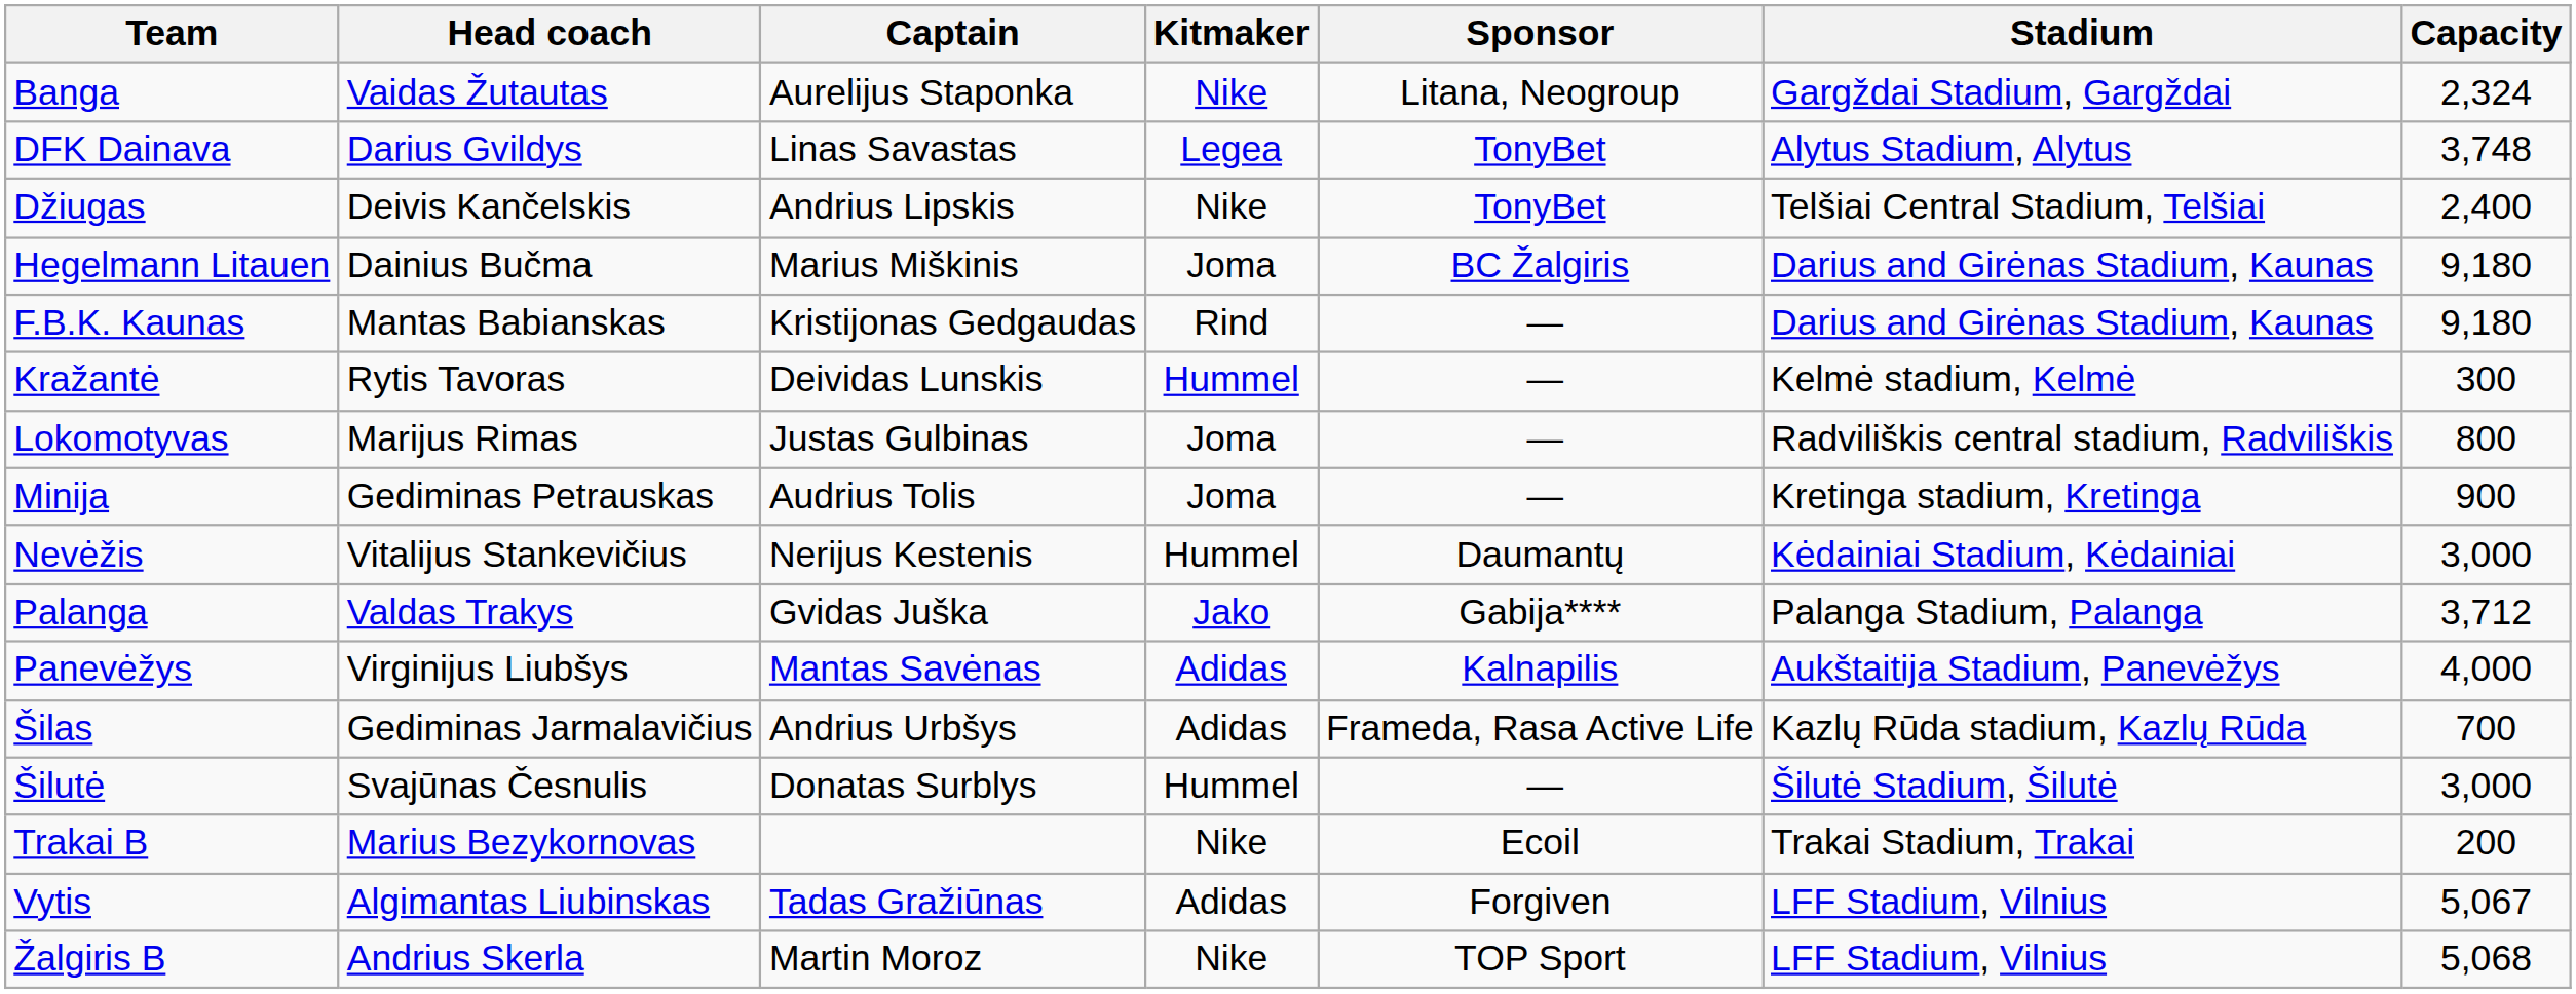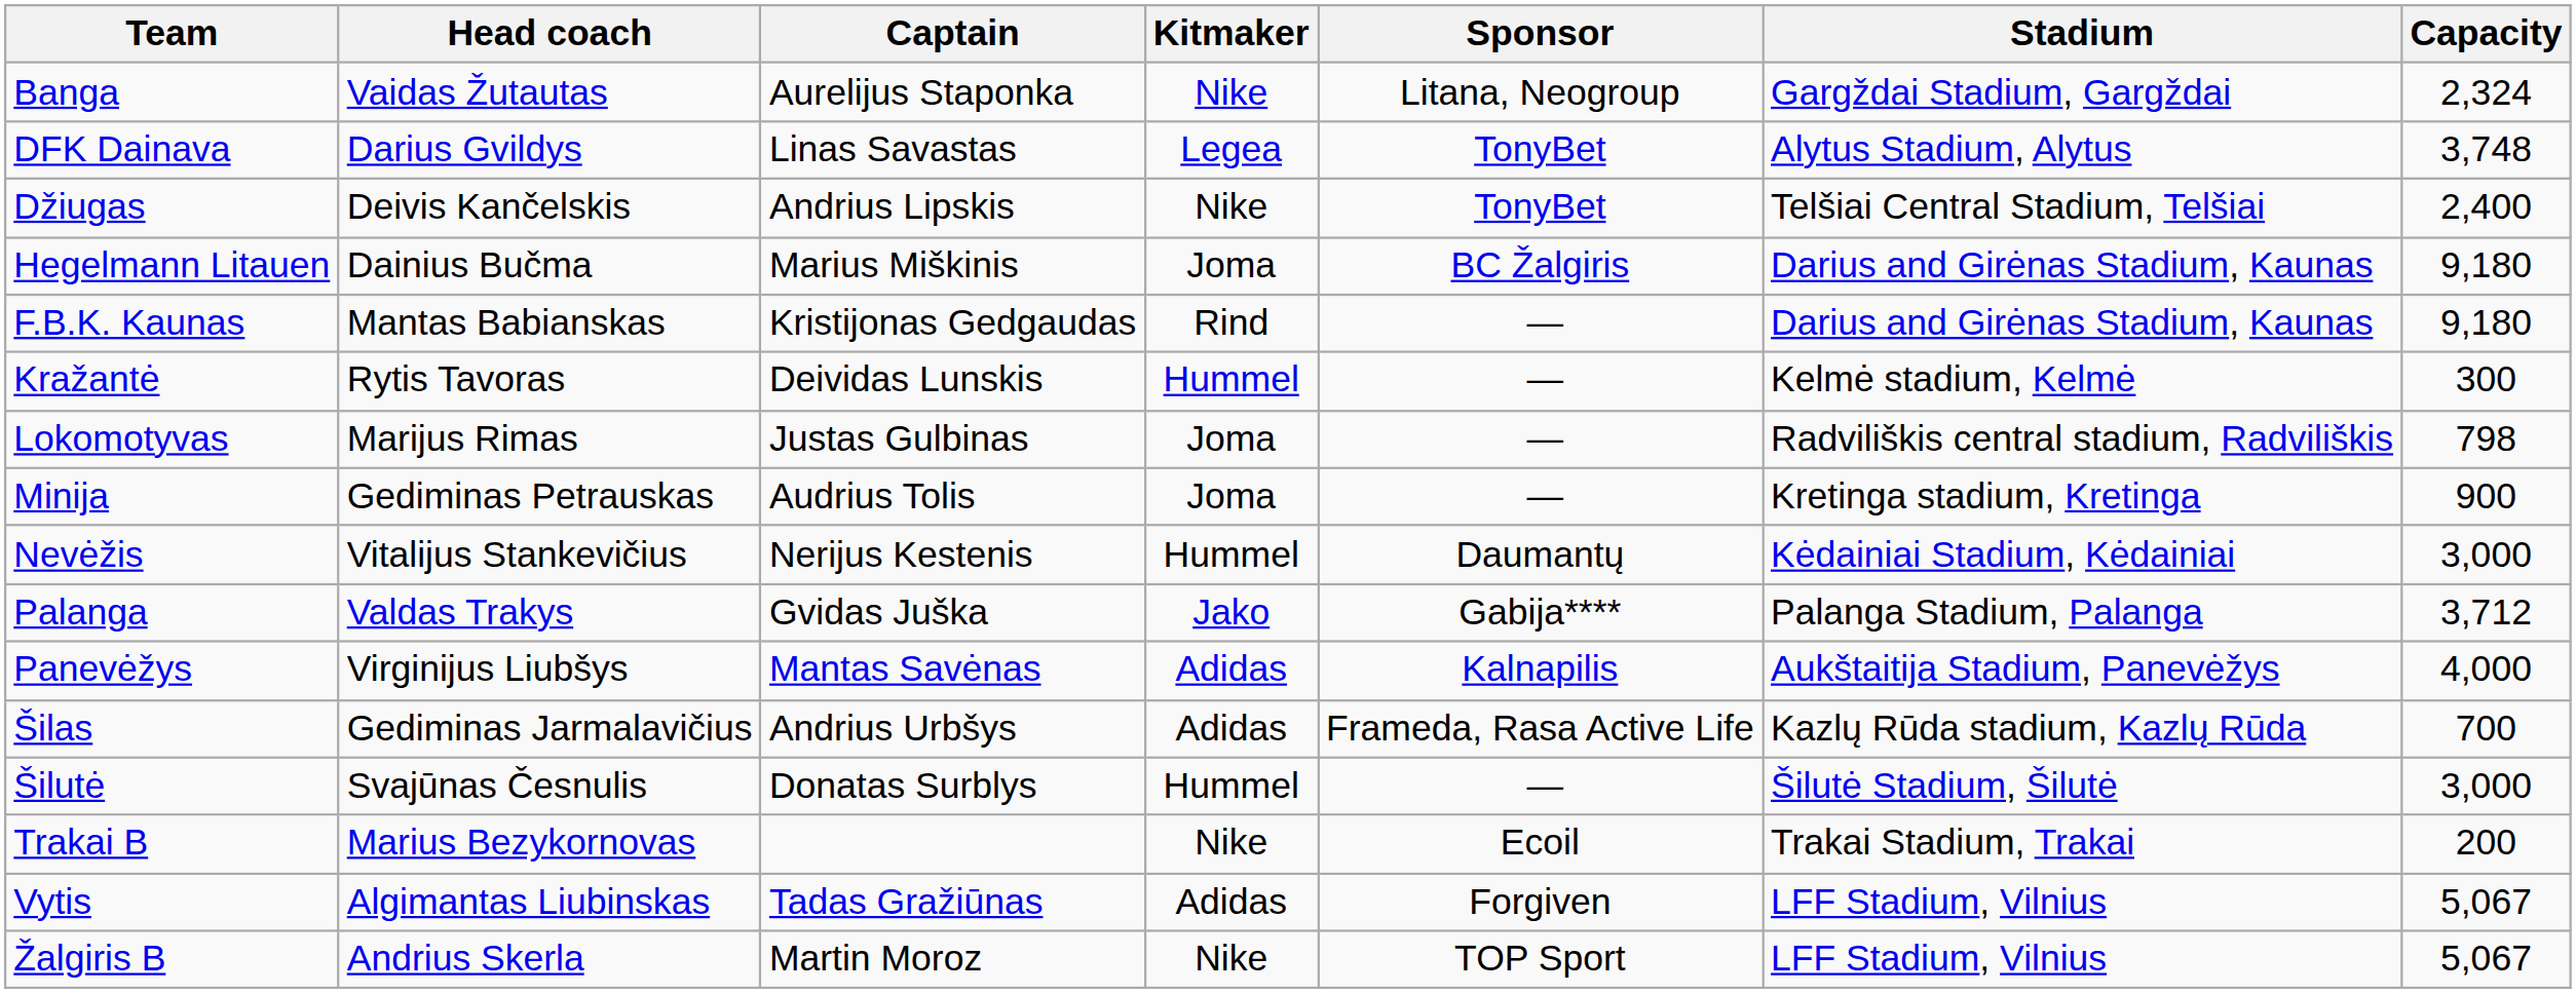 <table class="wikitable sortable" style="text-align:center">
 <tr>
 <th>Team</th>
 <th>Head coach</th>
 <th>Captain</th>
 <th>Kitmaker</th>
 <th>Sponsor</th>
 <th>Stadium</th>
 <th>Capacity</th>
 </tr>
 <tr>
 <td align=left><a href='#'>Banga</a></td>
 <td align=left> <a href='#'>Vaidas Žutautas</a></td>
 <td align=left> Aurelijus Staponka</td>
 <td><a href='#'>Nike</a></td>
 <td>Litana, Neogroup</td>
 <td align=left><a href='#'>Gargždai Stadium</a>, <a href='#'>Gargždai</a></td>
 <td>2,324</td>
 </tr>
 <tr>
 <td align=left><a href='#'>DFK Dainava</a></td>
 <td align=left> <a href='#'>Darius Gvildys</a></td>
 <td align=left> Linas Savastas</td>
 <td><a href='#'>Legea</a></td>
 <td><a href='#'>TonyBet</a></td>
 <td align=left><a href='#'>Alytus Stadium</a>, <a href='#'>Alytus</a></td>
 <td>3,748</td>
 </tr>
 <tr>
 <td align=left><a href='#'>Džiugas</a></td>
 <td align=left> Deivis Kančelskis</td>
 <td align=left> Andrius Lipskis</td>
 <td>Nike</td>
 <td><a href='#'>TonyBet</a></td>
 <td align=left>Telšiai Central Stadium, <a href='#'>Telšiai</a></td>
 <td>2,400</td>
 </tr>
 <tr>
 <td align=left><a href='#'>Hegelmann Litauen</a></td>
 <td align=left> Dainius Bučma</td>
 <td align=left> Marius Miškinis</td>
 <td>Joma</td>
 <td><a href='#'>BC Žalgiris</a></td>
 <td align=left><a href='#'>Darius and Girėnas Stadium</a>, <a href='#'>Kaunas</a></td>
 <td>9,180</td>
 </tr>
 <tr>
 <td align=left><a href='#'>F.B.K. Kaunas</a></td>
 <td align=left> Mantas Babianskas</td>
 <td align=left> Kristijonas Gedgaudas</td>
 <td>Rind</td>
 <td> —</td>
 <td align=left><a href='#'>Darius and Girėnas Stadium</a>, <a href='#'>Kaunas</a></td>
 <td>9,180</td>
 </tr>
 <tr>
 <td align=left><a href='#'>Kražantė</a></td>
 <td align=left> Rytis Tavoras</td>
 <td align=left> Deividas Lunskis</td>
 <td><a href='#'>Hummel</a></td>
 <td> —</td>
 <td align=left>Kelmė stadium, <a href='#'>Kelmė</a></td>
 <td>300</td>
 </tr>
 <tr>
 <td align=left><a href='#'>Lokomotyvas</a></td>
 <td align=left> Marijus Rimas</td>
 <td align=left> Justas Gulbinas</td>
 <td>Joma</td>
 <td> —</td>
 <td align=left>Radviliškis central stadium, <a href='#'>Radviliškis</a></td>
-<td>800</td>
+<td>798</td>
 </tr>
 <tr>
 <td align=left><a href='#'>Minija</a></td>
 <td align=left> Gediminas Petrauskas</td>
 <td align=left> Audrius Tolis</td>
 <td>Joma</td>
 <td> —</td>
 <td align=left>Kretinga stadium, <a href='#'>Kretinga</a></td>
 <td>900</td>
 </tr>
 <tr>
 <td align=left><a href='#'>Nevėžis</a></td>
 <td align=left> Vitalijus Stankevičius</td>
 <td align=left> Nerijus Kestenis</td>
 <td>Hummel</td>
 <td>Daumantų</td>
 <td align=left><a href='#'>Kėdainiai Stadium</a>, <a href='#'>Kėdainiai</a></td>
 <td>3,000</td>
 </tr>
 <tr>
 <td align=left><a href='#'>Palanga</a></td>
 <td align=left> <a href='#'>Valdas Trakys</a></td>
 <td align=left> Gvidas Juška</td>
 <td><a href='#'>Jako</a></td>
 <td>Gabija****</td>
 <td align=left>Palanga Stadium, <a href='#'>Palanga</a></td>
 <td>3,712</td>
 </tr>
 <tr>
 <td align=left><a href='#'>Panevėžys</a></td>
 <td align=left> Virginijus Liubšys</td>
 <td align=left> <a href='#'>Mantas Savėnas</a></td>
 <td><a href='#'>Adidas</a></td>
 <td><a href='#'>Kalnapilis</a></td>
 <td align=left><a href='#'>Aukštaitija Stadium</a>, <a href='#'>Panevėžys</a></td>
 <td>4,000</td>
 </tr>
 <tr>
 <td align=left><a href='#'>Šilas</a></td>
 <td align=left> Gediminas Jarmalavičius</td>
 <td align=left> Andrius Urbšys</td>
 <td>Adidas</td>
 <td>Frameda, Rasa Active Life</td>
 <td align=left>Kazlų Rūda stadium, <a href='#'>Kazlų Rūda</a></td>
 <td>700</td>
 </tr>
 <tr>
 <td align=left><a href='#'>Šilutė</a></td>
 <td align=left> Svajūnas Česnulis</td>
 <td align=left> Donatas Surblys</td>
 <td>Hummel</td>
 <td> —</td>
 <td align=left><a href='#'>Šilutė Stadium</a>, <a href='#'>Šilutė</a></td>
 <td>3,000</td>
 </tr>
 <tr>
 <td align=left><a href='#'>Trakai B</a></td>
 <td align=left> <a href='#'>Marius Bezykornovas</a></td>
 <td align=left></td>
 <td>Nike</td>
 <td>Ecoil</td>
 <td align=left>Trakai Stadium, <a href='#'>Trakai</a></td>
 <td>200</td>
 </tr>
 <tr>
 <td align=left><a href='#'>Vytis</a></td>
 <td align=left> <a href='#'>Algimantas Liubinskas</a></td>
 <td align=left> <a href='#'>Tadas Gražiūnas</a></td>
 <td>Adidas</td>
 <td>Forgiven</td>
 <td align=left><a href='#'>LFF Stadium</a>, <a href='#'>Vilnius</a></td>
 <td>5,067</td>
 </tr>
 <tr>
 <td align=left><a href='#'>Žalgiris B</a></td>
 <td align=left> <a href='#'>Andrius Skerla</a></td>
 <td align=left> Martin Moroz</td>
 <td>Nike</td>
 <td>TOP Sport</td>
 <td align=left><a href='#'>LFF Stadium</a>, <a href='#'>Vilnius</a></td>
-<td>5,068</td>
+<td>5,067</td>
 </tr>
 </table>
